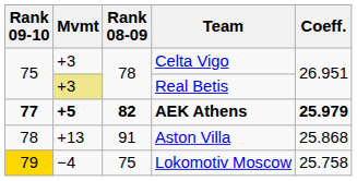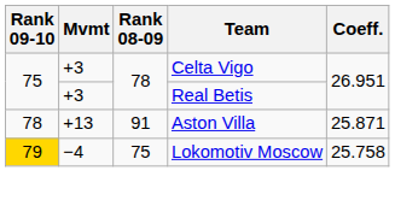 <table class="wikitable" style="text-align: center;">
 <tr>
 <th>Rank<br>09-10</th>
 <th>Mvmt</th>
 <th>Rank<br>08-09</th>
 <th>Team</th>
 <th>Coeff.</th>
 </tr>
 <tr>
 <td rowspan=2>75</td>
 <td align=left> +3</td>
 <td rowspan=2>78</td>
 <td align=left> <a href='#'>Celta Vigo</a></td>
 <td rowspan=2>26.951</td>
 </tr>
 <tr>
-<td align=left style="background: khaki;"> +3</td>
+<td align=left> +3</td>
 <td align=left> <a href='#'>Real Betis</a></td>
-</tr>
-<tr>
-<td><strong>77</strong></td>
-<td align=left> <strong>+5</strong></td>
-<td><strong>82</strong></td>
-<td align=left> <strong>AEK Athens</strong></td>
-<td><strong>25.979</strong></td>
 </tr>
 <tr>
 <td>78</td>
 <td align=left> +13</td>
 <td>91</td>
 <td align=left> <a href='#'>Aston Villa</a></td>
-<td>25.868</td>
+<td>25.871</td>
 </tr>
 <tr>
 <td style="background: gold;">79</td>
 <td align=left> −4</td>
 <td>75</td>
 <td align=left> <a href='#'>Lokomotiv Moscow</a></td>
 <td>25.758</td>
 </tr>
 </table>
